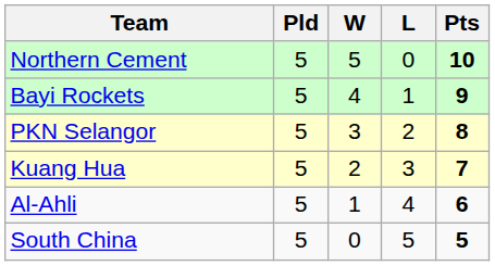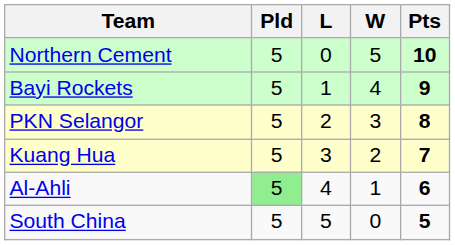 <table class=wikitable style="text-align:center">
 <tr>
 <th width=180>Team</th>
 <th width=30>Pld</th>
+<th width=30>L</th>
 <th width=30>W</th>
-<th width=30>L</th>
 <th width=30>Pts</th>
 </tr>
 <tr bgcolor="#ccffcc">
 <td align="left"> <a href='#'>Northern Cement</a></td>
 <td>5</td>
+<td>0</td>
 <td>5</td>
-<td>0</td>
 <td><strong>10</strong></td>
 </tr>
 <tr bgcolor="#ccffcc">
 <td align="left"> <a href='#'>Bayi Rockets</a></td>
 <td>5</td>
+<td>1</td>
 <td>4</td>
-<td>1</td>
 <td><strong>9</strong></td>
 </tr>
 <tr bgcolor="ffffcc">
 <td align="left"> <a href='#'>PKN Selangor</a></td>
 <td>5</td>
+<td>2</td>
 <td>3</td>
-<td>2</td>
 <td><strong>8</strong></td>
 </tr>
 <tr bgcolor="ffffcc">
 <td align="left"> <a href='#'>Kuang Hua</a></td>
 <td>5</td>
+<td>3</td>
 <td>2</td>
-<td>3</td>
 <td><strong>7</strong></td>
 </tr>
 <tr>
 <td align="left"> <a href='#'>Al-Ahli</a></td>
-<td>5</td>
+<td style="background: lightgreen;">5</td>
+<td>4</td>
 <td>1</td>
-<td>4</td>
 <td><strong>6</strong></td>
 </tr>
 <tr>
 <td align="left"> <a href='#'>South China</a></td>
 <td>5</td>
+<td>5</td>
 <td>0</td>
-<td>5</td>
 <td><strong>5</strong></td>
 </tr>
 </table>
